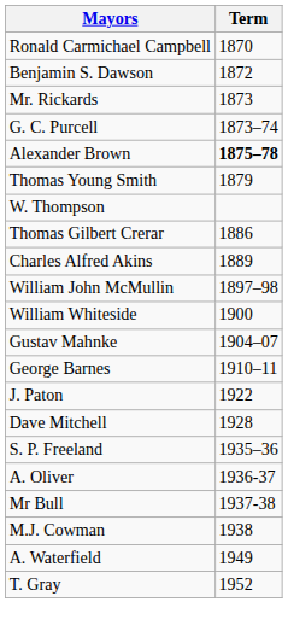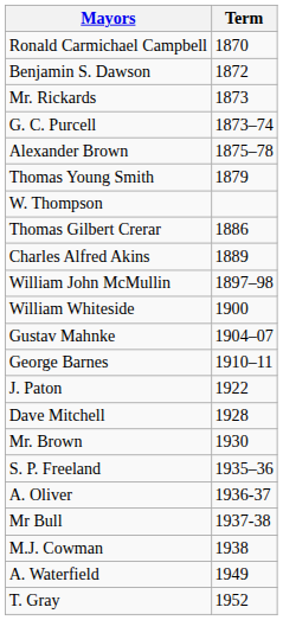 <table class="wikitable">
 <tr>
 <th><a href='#'>Mayors</a></th>
 <th>Term</th>
 </tr>
 <tr>
 <td>Ronald Carmichael Campbell</td>
 <td>1870</td>
 </tr>
 <tr>
 <td>Benjamin S. Dawson</td>
 <td>1872</td>
 </tr>
 <tr>
 <td>Mr. Rickards</td>
 <td>1873</td>
 </tr>
 <tr>
 <td>G. C. Purcell</td>
 <td>1873–74</td>
 </tr>
 <tr>
 <td>Alexander Brown</td>
-<td><strong>1875–78</strong></td>
+<td>1875–78</td>
 </tr>
 <tr>
 <td>Thomas Young Smith</td>
 <td>1879</td>
 </tr>
 <tr>
 <td>W. Thompson</td>
 <td></td>
 </tr>
 <tr>
 <td>Thomas Gilbert Crerar</td>
 <td>1886</td>
 </tr>
 <tr>
 <td>Charles Alfred Akins</td>
 <td>1889</td>
 </tr>
 <tr>
 <td>William John McMullin</td>
 <td>1897–98</td>
 </tr>
 <tr>
 <td>William Whiteside</td>
 <td>1900</td>
 </tr>
 <tr>
 <td>Gustav Mahnke</td>
 <td>1904–07</td>
 </tr>
 <tr>
 <td>George Barnes</td>
 <td>1910–11</td>
 </tr>
 <tr>
 <td>J. Paton</td>
 <td>1922</td>
 </tr>
 <tr>
 <td>Dave Mitchell</td>
 <td>1928</td>
 </tr>
 <tr>
+<td>Mr. Brown</td>
+<td>1930</td>
+</tr>
+<tr>
 <td>S. P. Freeland</td>
 <td>1935–36</td>
 </tr>
 <tr>
 <td>A. Oliver</td>
 <td>1936-37</td>
 </tr>
 <tr>
 <td>Mr Bull</td>
 <td>1937-38</td>
 </tr>
 <tr>
 <td>M.J. Cowman</td>
 <td>1938</td>
 </tr>
 <tr>
 <td>A. Waterfield</td>
 <td>1949</td>
 </tr>
 <tr>
 <td>T. Gray</td>
 <td>1952</td>
 </tr>
 </table>
